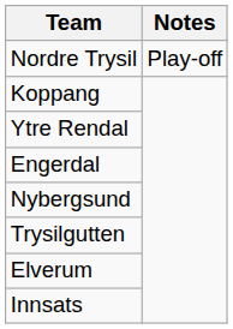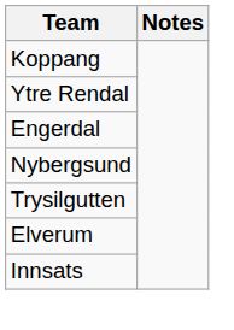 <table class="wikitable">
 <tr>
 <th>Team</th>
 <th>Notes</th>
-</tr>
-<tr>
-<td>Nordre Trysil</td>
-<td>Play-off</td>
 </tr>
 <tr>
 <td>Koppang</td>
 </tr>
 <tr>
 <td>Ytre Rendal</td>
 </tr>
 <tr>
 <td>Engerdal</td>
 </tr>
 <tr>
 <td>Nybergsund</td>
 </tr>
 <tr>
 <td>Trysilgutten</td>
 </tr>
 <tr>
 <td>Elverum</td>
 </tr>
 <tr>
 <td>Innsats</td>
 </tr>
 </table>
